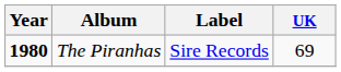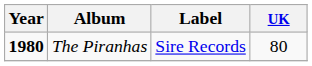 <table class="wikitable">
 <tr>
 <th>Year</th>
 <th>Album</th>
 <th>Label</th>
 <th style="width:45px;"><small><a href='#'>UK</a></small><br></th>
 </tr>
 <tr>
 <td><strong>1980</strong></td>
 <td><em>The Piranhas</em></td>
 <td><a href='#'>Sire Records</a></td>
-<td align=center>69</td>
+<td align=center>80</td>
 </tr>
 <tr>
 </tr>
 </table>
